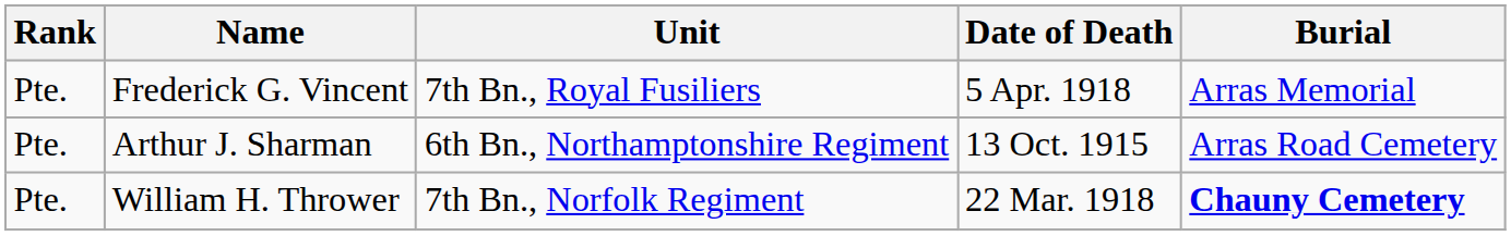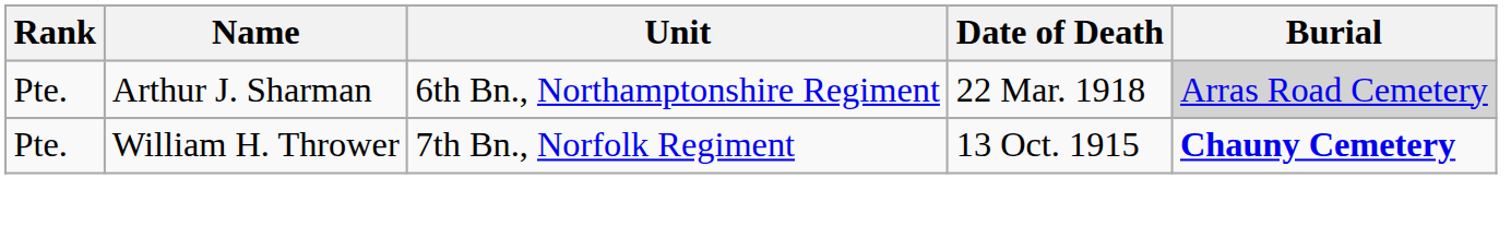 <table class="wikitable">
 <tr>
 <th>Rank</th>
 <th>Name</th>
 <th>Unit</th>
 <th>Date of Death</th>
 <th>Burial</th>
 </tr>
 <tr>
 <td>Pte.</td>
-<td>Frederick G. Vincent</td>
-<td>7th Bn., <a href='#'>Royal Fusiliers</a></td>
-<td>5 Apr. 1918</td>
-<td><a href='#'>Arras Memorial</a></td>
-</tr>
-<tr>
-<td>Pte.</td>
 <td>Arthur J. Sharman</td>
 <td>6th Bn., <a href='#'>Northamptonshire Regiment</a></td>
-<td>13 Oct. 1915</td>
-<td><a href='#'>Arras Road Cemetery</a></td>
+<td>22 Mar. 1918</td>
+<td style="background: lightgrey;"><a href='#'>Arras Road Cemetery</a></td>
 </tr>
 <tr>
 <td>Pte.</td>
 <td>William H. Thrower</td>
 <td>7th Bn., <a href='#'>Norfolk Regiment</a></td>
-<td>22 Mar. 1918</td>
+<td>13 Oct. 1915</td>
 <td><strong><a href='#'>Chauny Cemetery</a></strong></td>
 </tr>
 </table>
